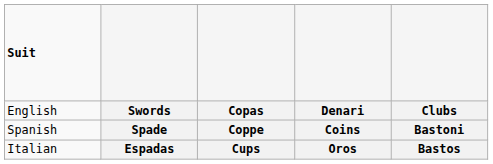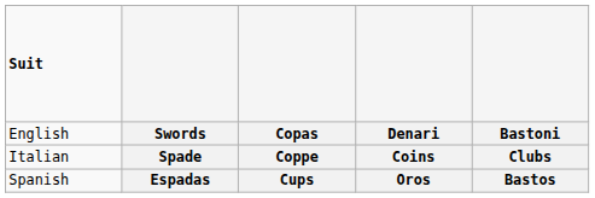 <table class="wikitable">
 <tr>
 <td width="100px"><strong>Suit</strong></td>
 <td align="center" width="100px" height="100px" bgcolor="whitesmoke"></td>
 <td align="center" width="100px" bgcolor="whitesmoke"></td>
 <td align="center" width="100px" bgcolor="whitesmoke"></td>
 <td align="center" width="100px" bgcolor="whitesmoke"></td>
 </tr>
 <tr>
 <td align="left">English</td>
 <th align="center">Swords</th>
 <th align="center">Copas</th>
 <th align="center">Denari</th>
+<th align="center">Bastoni</th>
+</tr>
+<tr>
+<td align="left">Italian</td>
+<th align="center">Spade</th>
+<th align="center">Coppe</th>
+<th align="center">Coins</th>
 <th align="center">Clubs</th>
 </tr>
 <tr>
 <td align="left">Spanish</td>
-<th align="center">Spade</th>
-<th align="center">Coppe</th>
-<th align="center">Coins</th>
-<th align="center">Bastoni</th>
-</tr>
-<tr>
-<td align="left">Italian</td>
 <th align="center">Espadas</th>
 <th align="center">Cups</th>
 <th align="center">Oros</th>
 <th align="center">Bastos</th>
 </tr>
 </table>
